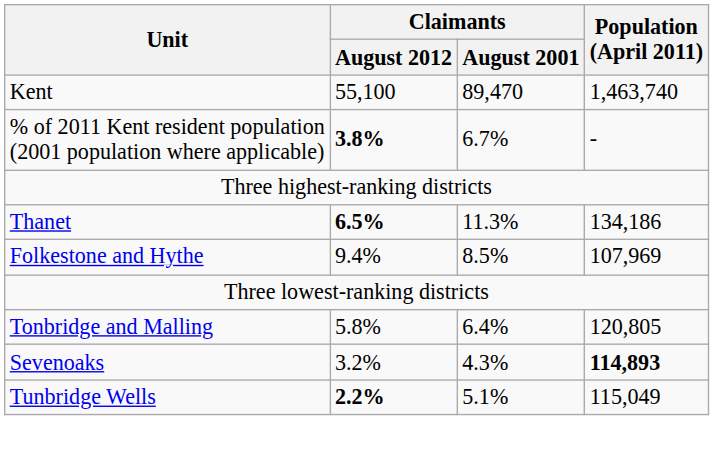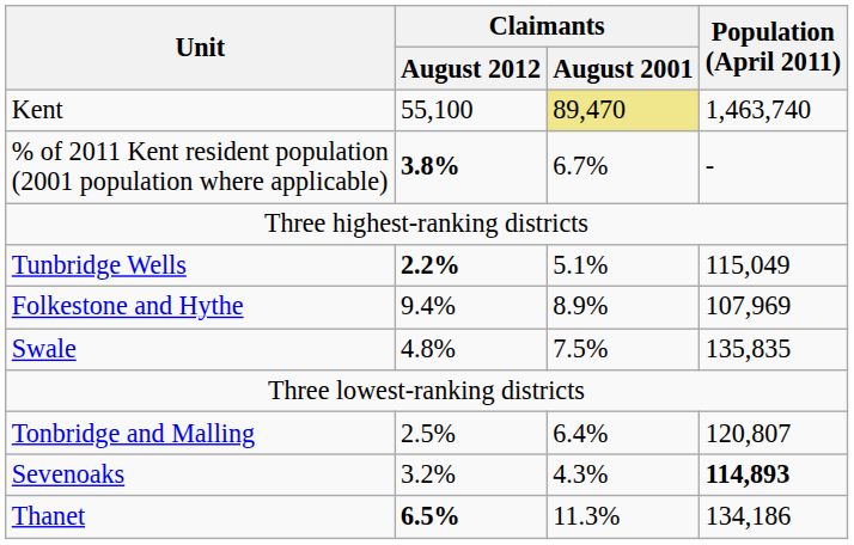 <table class="wikitable sortable">
 <tr>
 <th rowspan=2>Unit</th>
 <th colspan=2>Claimants</th>
 <th rowspan=2>Population<br>(April 2011)</th>
 </tr>
 <tr>
 <th>August 2012</th>
 <th>August 2001</th>
 </tr>
 <tr>
 <td>Kent</td>
 <td>55,100</td>
-<td>89,470</td>
+<td style="background: khaki;">89,470</td>
 <td>1,463,740</td>
 </tr>
 <tr>
 <td>% of 2011 Kent resident population<br>(2001 population where applicable)</td>
 <td><strong>3.8%</strong></td>
 <td>6.7%</td>
 <td>-</td>
 </tr>
 <tr align=center>
 <td colspan="4">Three highest-ranking districts</td>
 </tr>
 <tr>
-<td><a href='#'>Thanet</a></td>
-<td><strong>6.5%</strong></td>
-<td>11.3%</td>
-<td>134,186</td>
+<td><a href='#'>Tunbridge Wells</a></td>
+<td><strong>2.2%</strong></td>
+<td>5.1%</td>
+<td>115,049</td>
 </tr>
 <tr>
 <td><a href='#'>Folkestone and Hythe</a></td>
 <td>9.4%</td>
-<td>8.5%</td>
+<td>8.9%</td>
 <td>107,969</td>
+</tr>
+<tr>
+<td><a href='#'>Swale</a></td>
+<td>4.8%</td>
+<td>7.5%</td>
+<td>135,835</td>
 </tr>
 <tr align=center>
 <td colspan="4">Three lowest-ranking districts</td>
 </tr>
 <tr>
 <td><a href='#'>Tonbridge and Malling</a></td>
-<td>5.8%</td>
+<td>2.5%</td>
 <td>6.4%</td>
-<td>120,805</td>
+<td>120,807</td>
 </tr>
 <tr>
 <td><a href='#'>Sevenoaks</a></td>
 <td>3.2%</td>
 <td>4.3%</td>
 <td><strong>114,893</strong></td>
 </tr>
 <tr>
-<td><a href='#'>Tunbridge Wells</a></td>
-<td><strong>2.2%</strong></td>
-<td>5.1%</td>
-<td>115,049</td>
+<td><a href='#'>Thanet</a></td>
+<td><strong>6.5%</strong></td>
+<td>11.3%</td>
+<td>134,186</td>
 </tr>
 </table>
